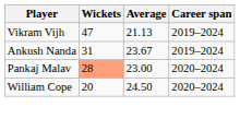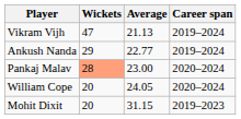 <table class="wikitable">
 <tr>
 <th>Player</th>
 <th>Wickets</th>
 <th>Average</th>
 <th>Career span</th>
 </tr>
 <tr>
 <td>Vikram Vijh</td>
 <td>47</td>
 <td>21.13</td>
 <td>2019–2024</td>
 </tr>
 <tr>
 <td>Ankush Nanda</td>
-<td>31</td>
-<td>23.67</td>
+<td>29</td>
+<td>22.77</td>
 <td>2019–2024</td>
 </tr>
 <tr>
 <td>Pankaj Malav</td>
 <td style="background: lightsalmon;">28</td>
 <td>23.00</td>
 <td>2020–2024</td>
 </tr>
 <tr>
 <td>William Cope</td>
 <td>20</td>
-<td>24.50</td>
+<td>24.05</td>
 <td>2020–2024</td>
 </tr>
+<tr>
+<td>Mohit Dixit</td>
+<td>20</td>
+<td>31.15</td>
+<td>2019–2023</td>
+</tr>
 </table>
